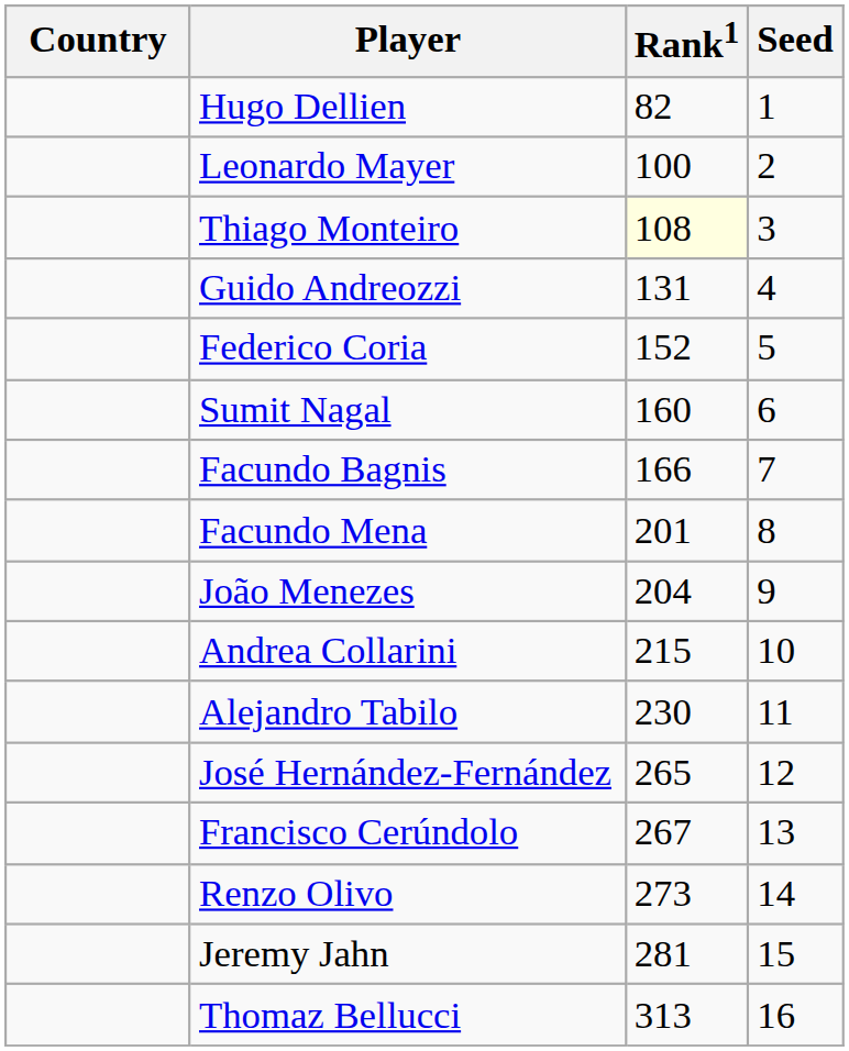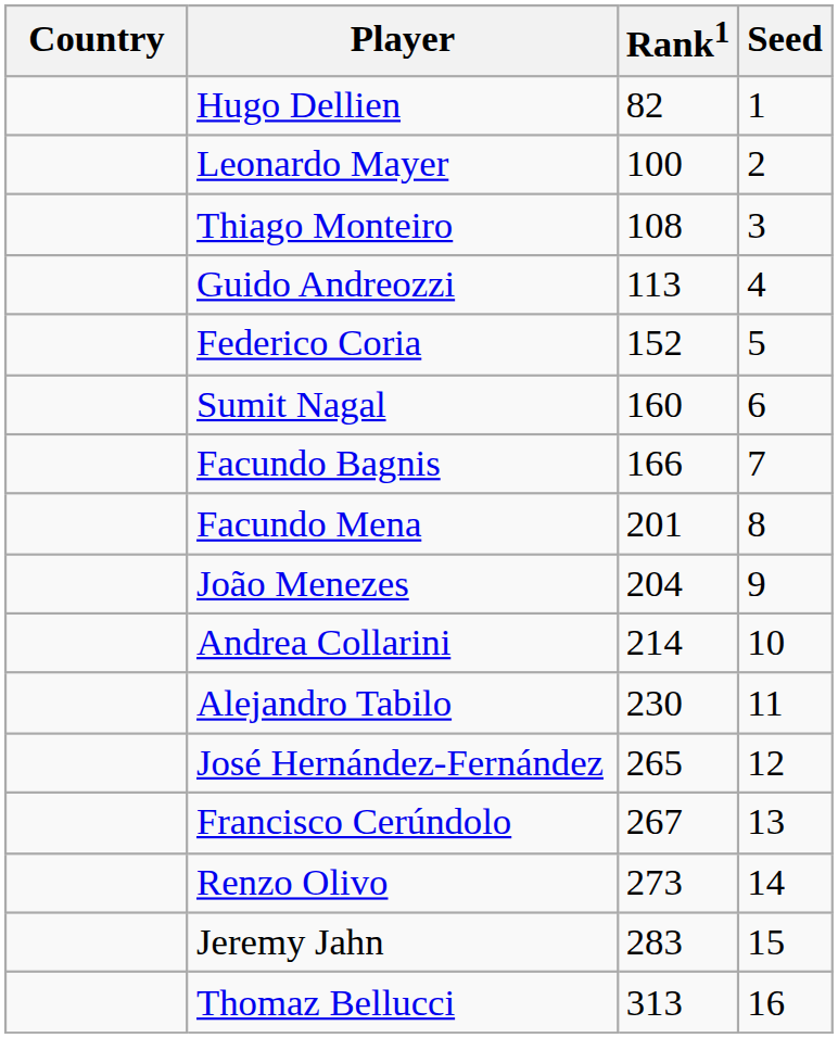 <table class="sortable wikitable">
 <tr>
 <th width="70">Country</th>
 <th width="175">Player</th>
 <th>Rank<sup>1</sup></th>
 <th>Seed</th>
 </tr>
 <tr>
 <td></td>
 <td><a href='#'>Hugo Dellien</a></td>
 <td>82</td>
 <td>1</td>
 </tr>
 <tr>
 <td></td>
 <td><a href='#'>Leonardo Mayer</a></td>
 <td>100</td>
 <td>2</td>
 </tr>
 <tr>
 <td></td>
 <td><a href='#'>Thiago Monteiro</a></td>
-<td style="background: lightyellow;">108</td>
+<td>108</td>
 <td>3</td>
 </tr>
 <tr>
 <td></td>
 <td><a href='#'>Guido Andreozzi</a></td>
-<td>131</td>
+<td>113</td>
 <td>4</td>
 </tr>
 <tr>
 <td></td>
 <td><a href='#'>Federico Coria</a></td>
 <td>152</td>
 <td>5</td>
 </tr>
 <tr>
 <td></td>
 <td><a href='#'>Sumit Nagal</a></td>
 <td>160</td>
 <td>6</td>
 </tr>
 <tr>
 <td></td>
 <td><a href='#'>Facundo Bagnis</a></td>
 <td>166</td>
 <td>7</td>
 </tr>
 <tr>
 <td></td>
 <td><a href='#'>Facundo Mena</a></td>
 <td>201</td>
 <td>8</td>
 </tr>
 <tr>
 <td></td>
 <td><a href='#'>João Menezes</a></td>
 <td>204</td>
 <td>9</td>
 </tr>
 <tr>
 <td></td>
 <td><a href='#'>Andrea Collarini</a></td>
-<td>215</td>
+<td>214</td>
 <td>10</td>
 </tr>
 <tr>
 <td></td>
 <td><a href='#'>Alejandro Tabilo</a></td>
 <td>230</td>
 <td>11</td>
 </tr>
 <tr>
 <td></td>
 <td><a href='#'>José Hernández-Fernández</a></td>
 <td>265</td>
 <td>12</td>
 </tr>
 <tr>
 <td></td>
 <td><a href='#'>Francisco Cerúndolo</a></td>
 <td>267</td>
 <td>13</td>
 </tr>
 <tr>
 <td></td>
 <td><a href='#'>Renzo Olivo</a></td>
 <td>273</td>
 <td>14</td>
 </tr>
 <tr>
 <td></td>
 <td>Jeremy Jahn</td>
-<td>281</td>
+<td>283</td>
 <td>15</td>
 </tr>
 <tr>
 <td></td>
 <td><a href='#'>Thomaz Bellucci</a></td>
 <td>313</td>
 <td>16</td>
 </tr>
 </table>
